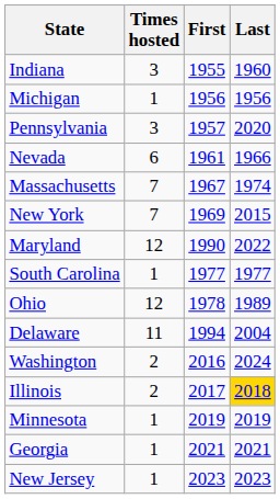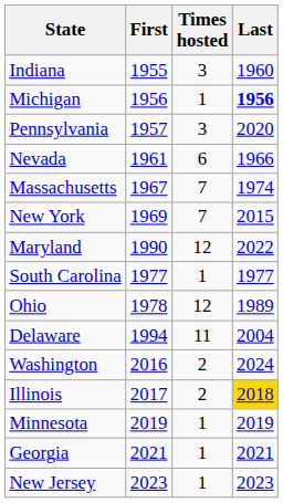 <table class="sortable wikitable" style="text-align:center">
 <tr>
 <th>State</th>
+<th>First</th>
 <th>Times<br>hosted</th>
-<th>First</th>
 <th>Last</th>
 </tr>
 <tr>
 <td align=left><a href='#'>Indiana</a></td>
+<td><a href='#'>1955</a></td>
 <td>3</td>
-<td><a href='#'>1955</a></td>
 <td><a href='#'>1960</a></td>
 </tr>
 <tr>
 <td align=left><a href='#'>Michigan</a></td>
+<td><a href='#'>1956</a></td>
 <td align=center>1</td>
-<td><a href='#'>1956</a></td>
-<td align=center><a href='#'>1956</a></td>
+<td align=center><strong><a href='#'>1956</a></strong></td>
 </tr>
 <tr>
 <td align=left><a href='#'>Pennsylvania</a></td>
+<td><a href='#'>1957</a></td>
 <td>3</td>
-<td><a href='#'>1957</a></td>
 <td><a href='#'>2020</a></td>
 </tr>
 <tr>
 <td align=left><a href='#'>Nevada</a></td>
+<td><a href='#'>1961</a></td>
 <td>6</td>
-<td><a href='#'>1961</a></td>
 <td><a href='#'>1966</a></td>
 </tr>
 <tr>
 <td align=left><a href='#'>Massachusetts</a></td>
+<td><a href='#'>1967</a></td>
 <td>7</td>
-<td><a href='#'>1967</a></td>
 <td><a href='#'>1974</a></td>
 </tr>
 <tr>
 <td align=left><a href='#'>New York</a></td>
+<td><a href='#'>1969</a></td>
 <td>7</td>
-<td><a href='#'>1969</a></td>
 <td><a href='#'>2015</a></td>
 </tr>
 <tr>
 <td align=left><a href='#'>Maryland</a></td>
+<td><a href='#'>1990</a></td>
 <td>12</td>
-<td><a href='#'>1990</a></td>
 <td><a href='#'>2022</a></td>
 </tr>
 <tr>
 <td align=left><a href='#'>South Carolina</a></td>
+<td><a href='#'>1977</a></td>
 <td>1</td>
-<td><a href='#'>1977</a></td>
 <td><a href='#'>1977</a></td>
 </tr>
 <tr>
 <td align=left><a href='#'>Ohio</a></td>
+<td><a href='#'>1978</a></td>
 <td>12</td>
-<td><a href='#'>1978</a></td>
 <td><a href='#'>1989</a></td>
 </tr>
 <tr>
 <td align=left><a href='#'>Delaware</a></td>
+<td><a href='#'>1994</a></td>
 <td>11</td>
-<td><a href='#'>1994</a></td>
 <td><a href='#'>2004</a></td>
 </tr>
 <tr>
 <td align=left><a href='#'>Washington</a></td>
+<td><a href='#'>2016</a></td>
 <td>2</td>
-<td><a href='#'>2016</a></td>
 <td><a href='#'>2024</a></td>
 </tr>
 <tr>
 <td align=left><a href='#'>Illinois</a></td>
+<td><a href='#'>2017</a></td>
 <td>2</td>
-<td><a href='#'>2017</a></td>
 <td style="background: gold;"><a href='#'>2018</a></td>
 </tr>
 <tr>
 <td align=left><a href='#'>Minnesota</a></td>
+<td><a href='#'>2019</a></td>
 <td>1</td>
-<td><a href='#'>2019</a></td>
 <td><a href='#'>2019</a></td>
 </tr>
 <tr>
 <td align=left><a href='#'>Georgia</a></td>
+<td><a href='#'>2021</a></td>
 <td align=center>1</td>
-<td><a href='#'>2021</a></td>
 <td align=center><a href='#'>2021</a></td>
 </tr>
 <tr>
 <td align=left><a href='#'>New Jersey</a></td>
+<td><a href='#'>2023</a></td>
 <td>1</td>
-<td><a href='#'>2023</a></td>
 <td align=center><a href='#'>2023</a></td>
 </tr>
 </table>
